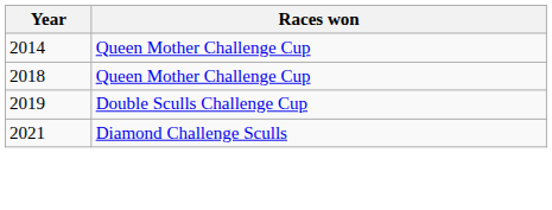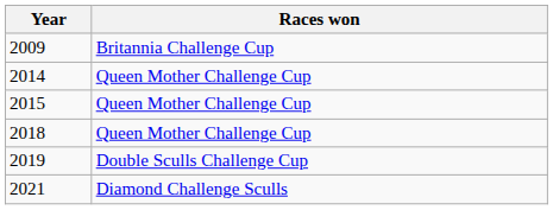 <table class="wikitable">
 <tr>
 <th width=70>Year</th>
 <th width=400>Races won</th>
 </tr>
 <tr>
+<td>2009</td>
+<td><a href='#'>Britannia Challenge Cup</a></td>
+</tr>
+<tr>
 <td>2014</td>
+<td><a href='#'>Queen Mother Challenge Cup</a></td>
+</tr>
+<tr>
+<td>2015</td>
 <td><a href='#'>Queen Mother Challenge Cup</a></td>
 </tr>
 <tr>
 <td>2018</td>
 <td><a href='#'>Queen Mother Challenge Cup</a></td>
 </tr>
 <tr>
 <td>2019</td>
 <td><a href='#'>Double Sculls Challenge Cup</a></td>
 </tr>
 <tr>
 <td>2021</td>
 <td><a href='#'>Diamond Challenge Sculls</a></td>
 </tr>
 </table>
